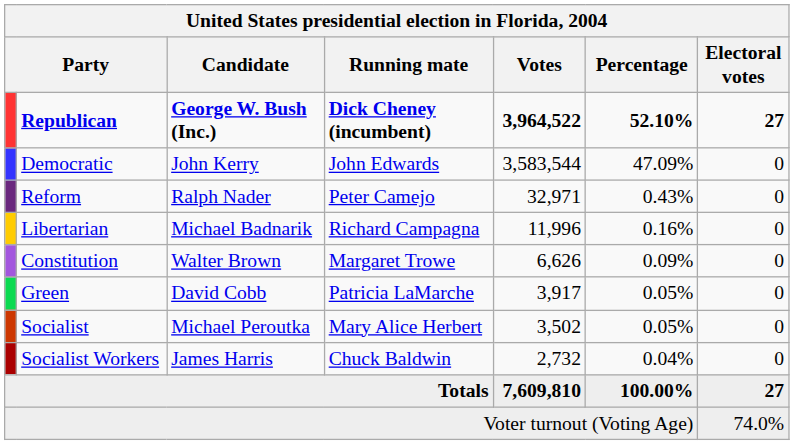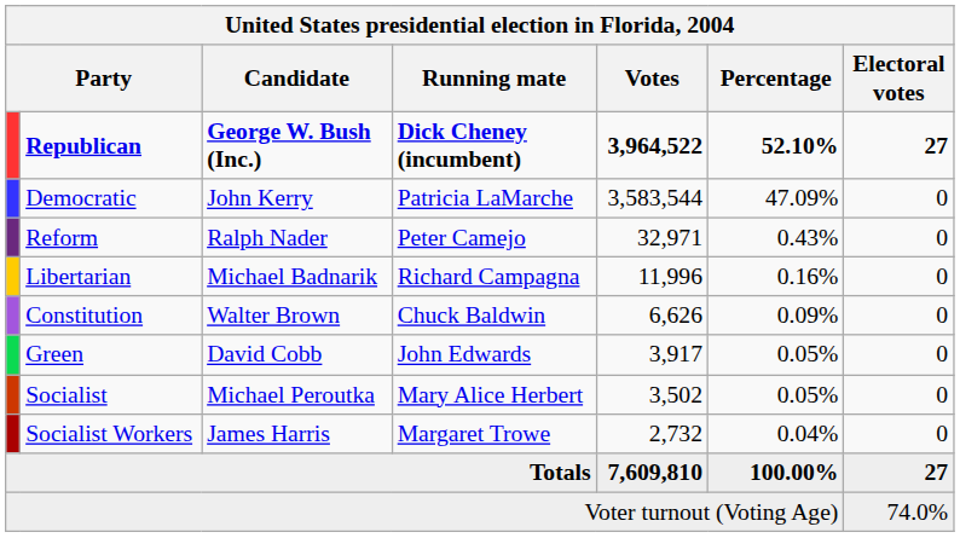 <table class="wikitable" style="font-size: 95%;">
 <tr>
 <th colspan="7">United States presidential election in Florida, 2004</th>
 </tr>
 <tr>
 <th colspan="2" style="width: 15em">Party</th>
 <th style="width: 17em">Candidate</th>
 <th style="width: 17em">Running mate</th>
 <th style="width: 5em">Votes</th>
 <th style="width: 7em">Percentage</th>
 <th style="width: 5em">Electoral votes</th>
 </tr>
 <tr>
 <th style="background:#f33; width:3px;"></th>
 <td style="width: 130px"><strong><a href='#'>Republican</a></strong></td>
 <td><strong><a href='#'>George W. Bush</a> (Inc.)</strong></td>
 <td><strong><a href='#'>Dick Cheney</a></strong> <strong>(incumbent)</strong></td>
 <td style="text-align:right;"><strong>3,964,522</strong></td>
 <td style="text-align:right;"><strong>52.10%</strong></td>
 <td style="text-align:right;"><strong>27</strong></td>
 </tr>
 <tr>
 <th style="background:#33f; width:3px;"></th>
 <td style="width: 130px"><a href='#'>Democratic</a></td>
 <td><a href='#'>John Kerry</a></td>
-<td><a href='#'>John Edwards</a></td>
+<td><a href='#'>Patricia LaMarche</a></td>
 <td style="text-align:right;">3,583,544</td>
 <td style="text-align:right;">47.09%</td>
 <td style="text-align:right;">0</td>
 </tr>
 <tr>
 <th style="background:#6a287e; width:3px;"></th>
 <td style="width: 130px"><a href='#'>Reform</a></td>
 <td><a href='#'>Ralph Nader</a></td>
 <td><a href='#'>Peter Camejo</a></td>
 <td style="text-align:right;">32,971</td>
 <td style="text-align:right;">0.43%</td>
 <td style="text-align:right;">0</td>
 </tr>
 <tr>
 <th style="background:#fc0; width:3px;"></th>
 <td style="width: 130px"><a href='#'>Libertarian</a></td>
 <td><a href='#'>Michael Badnarik</a></td>
 <td><a href='#'>Richard Campagna</a></td>
 <td style="text-align:right;">11,996</td>
 <td style="text-align:right;">0.16%</td>
 <td style="text-align:right;">0</td>
 </tr>
 <tr>
 <th style="background:#a356de; width:3px;"></th>
 <td style="width: 130px"><a href='#'>Constitution</a></td>
 <td><a href='#'>Walter Brown</a></td>
-<td><a href='#'>Margaret Trowe</a></td>
+<td><a href='#'>Chuck Baldwin</a></td>
 <td style="text-align:right;">6,626</td>
 <td style="text-align:right;">0.09%</td>
 <td style="text-align:right;">0</td>
 </tr>
 <tr>
 <th style="background:#0bda51; width:3px;"></th>
 <td style="width: 130px"><a href='#'>Green</a></td>
 <td><a href='#'>David Cobb</a></td>
-<td><a href='#'>Patricia LaMarche</a></td>
+<td><a href='#'>John Edwards</a></td>
 <td style="text-align:right;">3,917</td>
 <td style="text-align:right;">0.05%</td>
 <td style="text-align:right;">0</td>
 </tr>
 <tr>
 <th style="background:#CD3700; width:3px;"></th>
 <td style="width: 130px"><a href='#'>Socialist</a></td>
 <td><a href='#'>Michael Peroutka</a></td>
 <td><a href='#'>Mary Alice Herbert</a></td>
 <td style="text-align:right;">3,502</td>
 <td style="text-align:right;">0.05%</td>
 <td style="text-align:right;">0</td>
 </tr>
 <tr>
 <th style="background:#a00; width:3px;"></th>
 <td style="width: 130px"><a href='#'>Socialist Workers</a></td>
 <td><a href='#'>James Harris</a></td>
-<td><a href='#'>Chuck Baldwin</a></td>
+<td><a href='#'>Margaret Trowe</a></td>
 <td style="text-align:right;">2,732</td>
 <td style="text-align:right;">0.04%</td>
 <td style="text-align:right;">0</td>
 </tr>
 <tr style="background:#eee; text-align:right;">
 <td colspan="4"><strong>Totals</strong></td>
 <td><strong>7,609,810</strong></td>
 <td><strong>100.00%</strong></td>
 <td><strong>27</strong></td>
 </tr>
 <tr style="background:#eee; text-align:right;">
 <td colspan="6">Voter turnout (Voting Age)</td>
 <td>74.0%</td>
 </tr>
 </table>
